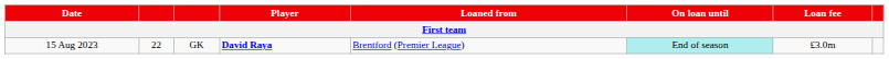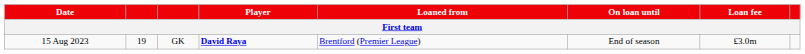 <table class="wikitable sortable" style="text-align:center; font-size:90%; width:100%;">
 <tr>
 <th style="background-color:#ee0107; color:#ffffff;" class="unsortable">Date</th>
 <th style="background-color:#ee0107; color:#ffffff;"></th>
 <th style="background-color:#ee0107; color:#ffffff;"></th>
 <th style="background-color:#ee0107; color:#ffffff;">Player</th>
 <th style="background-color:#ee0107; color:#ffffff;">Loaned from</th>
 <th style="background-color:#ee0107; color:#ffffff;" class="unsortable">On loan until</th>
 <th style="background-color:#ee0107; color:#ffffff;">Loan fee</th>
 <th style="background-color:#ee0107; color:#ffffff;" class="unsortable"></th>
 </tr>
 <tr>
 <th colspan="8"><a href='#'>First team</a></th>
 </tr>
 <tr>
 <td>15 Aug 2023</td>
-<td>22</td>
+<td>19</td>
 <td>GK</td>
 <td style="text-align:left;" data-sort-value="Raya"><strong> <a href='#'>David Raya</a></strong></td>
 <td style="text-align:left;"> <a href='#'>Brentford</a> (<a href='#'>Premier League</a>)</td>
-<td style="background: paleturquoise;">End of season</td>
+<td>End of season</td>
 <td>£3.0m</td>
 <td></td>
 </tr>
 </table>
